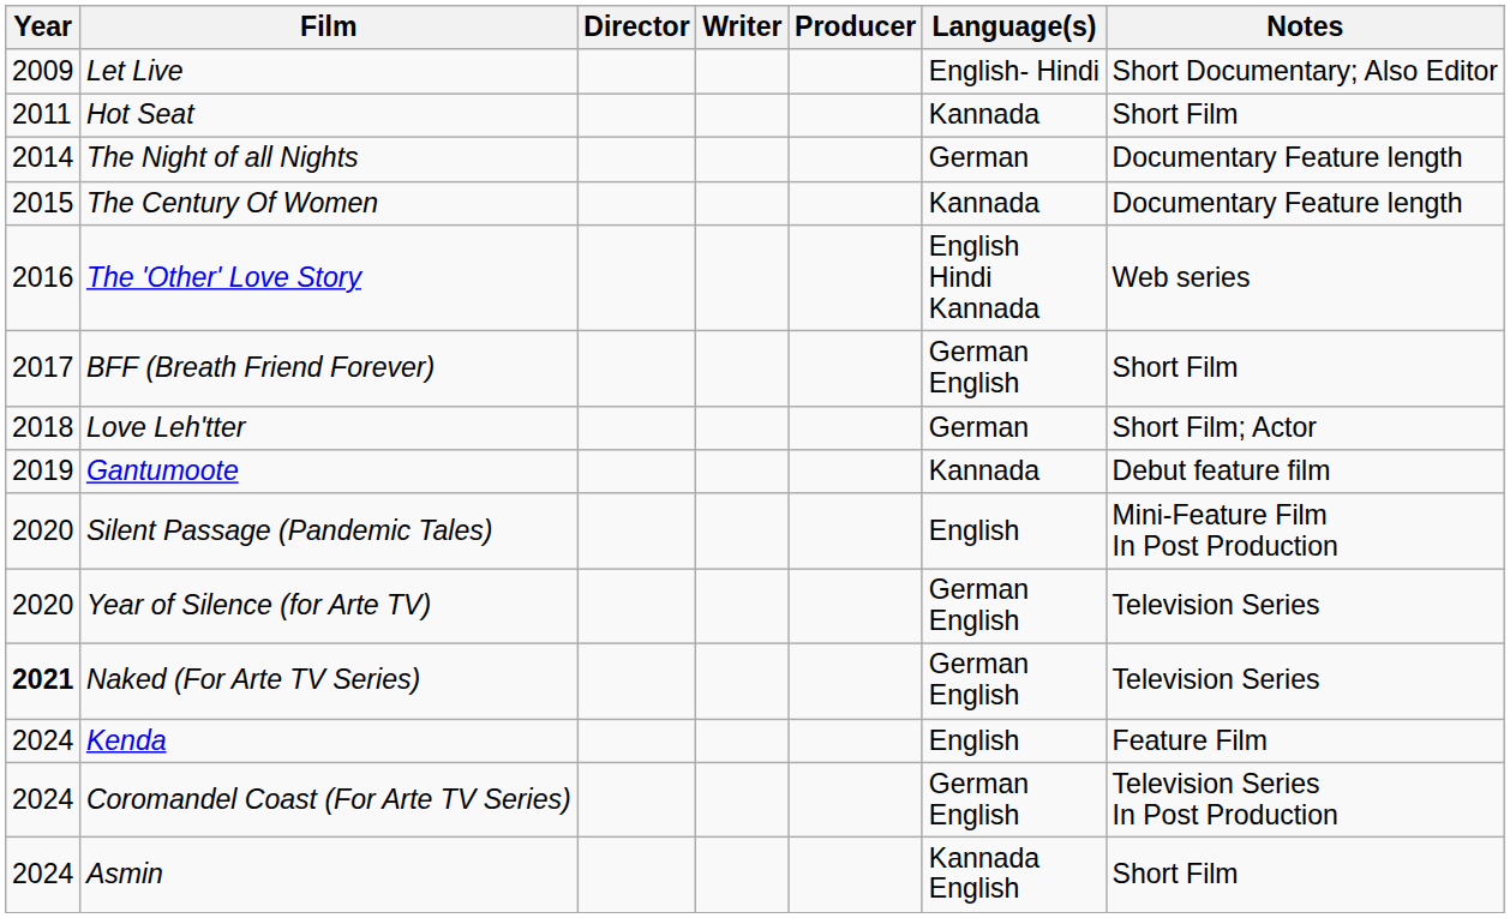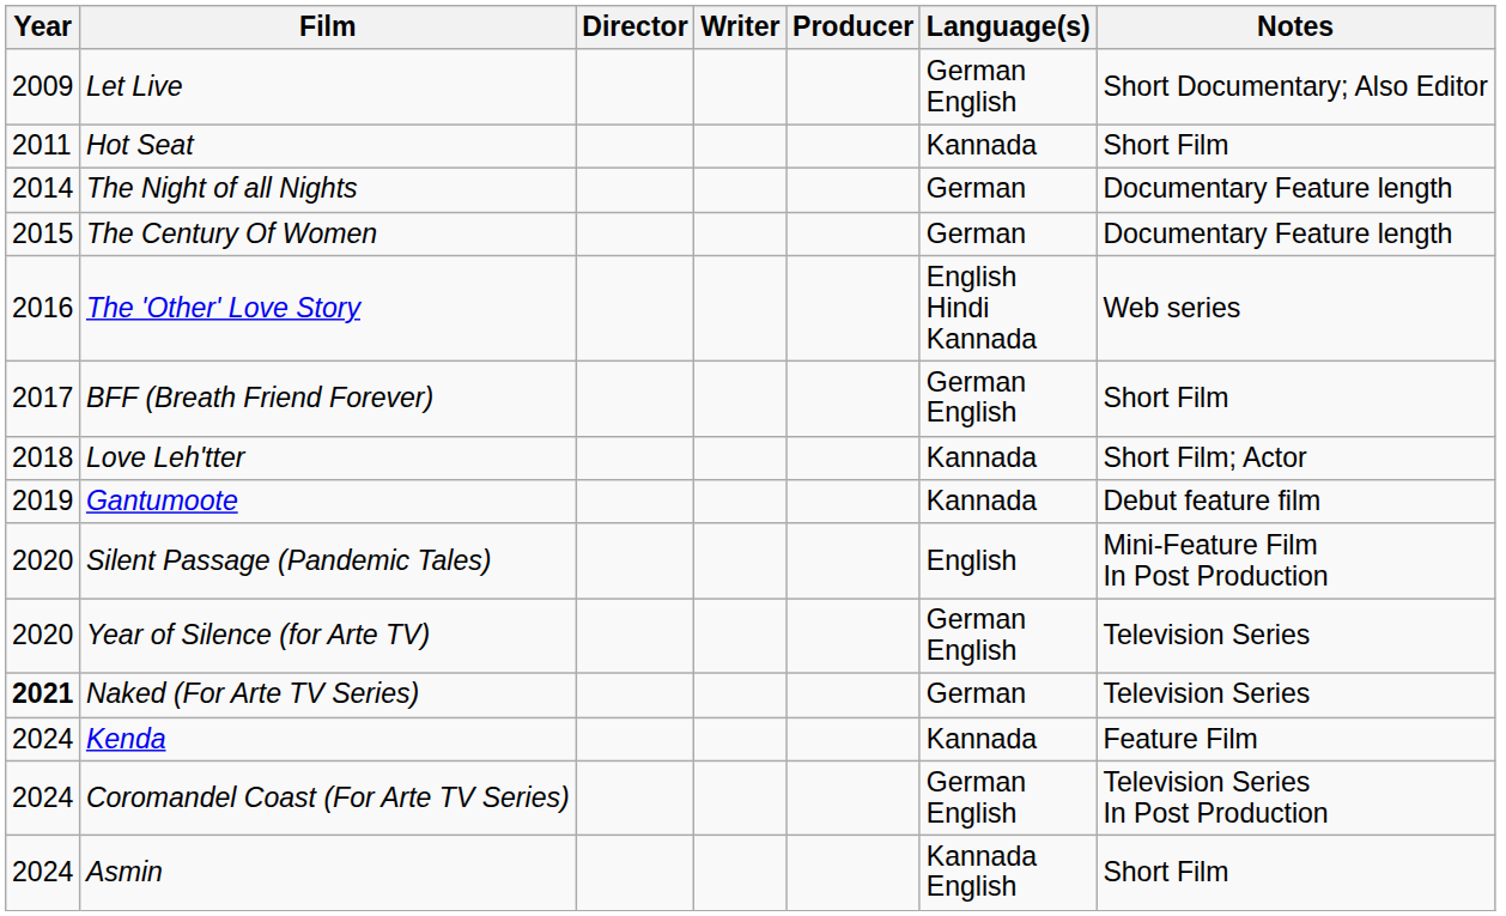 <table class="wikitable">
 <tr>
 <th>Year</th>
 <th>Film</th>
 <th>Director</th>
 <th>Writer</th>
 <th>Producer</th>
 <th>Language(s)</th>
 <th>Notes</th>
 </tr>
 <tr>
 <td>2009</td>
 <td><em>Let Live</em></td>
 <td></td>
 <td></td>
 <td></td>
-<td>English- Hindi</td>
+<td>German <br> English</td>
 <td>Short Documentary; Also Editor</td>
 </tr>
 <tr>
 <td>2011</td>
 <td><em>Hot Seat</em></td>
 <td></td>
 <td></td>
 <td></td>
 <td>Kannada</td>
 <td>Short Film</td>
 </tr>
 <tr>
 <td>2014</td>
 <td><em>The Night of all Nights</em></td>
 <td></td>
 <td></td>
 <td></td>
 <td>German</td>
 <td>Documentary Feature length</td>
 </tr>
 <tr>
 <td>2015</td>
 <td><em>The Century Of Women</em></td>
 <td></td>
 <td></td>
 <td></td>
-<td>Kannada</td>
+<td>German</td>
 <td>Documentary Feature length</td>
 </tr>
 <tr>
 <td>2016</td>
 <td><em><a href='#'>The 'Other' Love Story</a></em></td>
 <td></td>
 <td></td>
 <td></td>
 <td>English <br> Hindi <br> Kannada</td>
 <td>Web series</td>
 </tr>
 <tr>
 <td>2017</td>
 <td><em>BFF (Breath Friend Forever)</em></td>
 <td></td>
 <td></td>
 <td></td>
 <td>German <br> English</td>
 <td>Short Film</td>
 </tr>
 <tr>
 <td>2018</td>
 <td><em>Love Leh'tter</em></td>
 <td></td>
 <td></td>
 <td></td>
-<td>German</td>
+<td>Kannada</td>
 <td>Short Film; Actor</td>
 </tr>
 <tr>
 <td>2019</td>
 <td><em><a href='#'>Gantumoote</a></em></td>
 <td></td>
 <td></td>
 <td></td>
 <td>Kannada</td>
 <td>Debut feature film</td>
 </tr>
 <tr>
 <td>2020</td>
 <td><em>Silent Passage (Pandemic Tales)</em></td>
 <td></td>
 <td></td>
 <td></td>
 <td>English</td>
 <td>Mini-Feature Film <br> In Post Production</td>
 </tr>
 <tr>
 <td>2020</td>
 <td><em>Year of Silence (for Arte TV)</em></td>
 <td></td>
 <td></td>
 <td></td>
 <td>German <br> English</td>
 <td>Television Series</td>
 </tr>
 <tr>
 <td><strong>2021</strong></td>
 <td><em>Naked (For Arte TV Series)</em></td>
 <td></td>
 <td></td>
 <td></td>
-<td>German <br> English</td>
+<td>German</td>
 <td>Television Series</td>
 </tr>
 <tr>
 <td>2024</td>
 <td><em><a href='#'>Kenda</a></em></td>
 <td></td>
 <td></td>
 <td></td>
-<td>English</td>
+<td>Kannada</td>
 <td>Feature Film</td>
 </tr>
 <tr>
 <td>2024</td>
 <td><em>Coromandel Coast (For Arte TV Series)</em></td>
 <td></td>
 <td></td>
 <td></td>
 <td>German <br> English</td>
 <td>Television Series <br> In Post Production</td>
 </tr>
 <tr>
 <td>2024</td>
 <td><em>Asmin</em></td>
 <td></td>
 <td></td>
 <td></td>
 <td>Kannada <br> English</td>
 <td>Short Film</td>
 </tr>
 </table>
